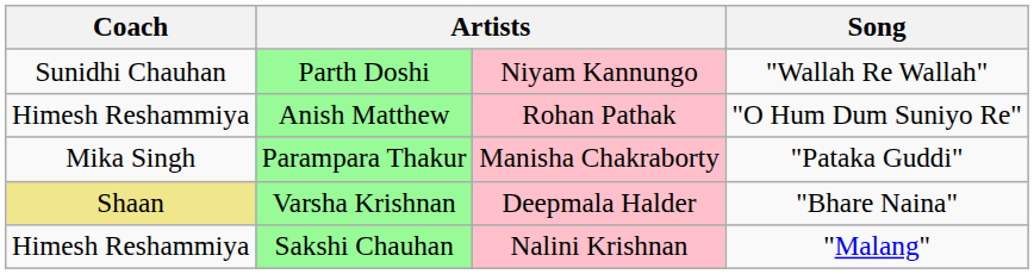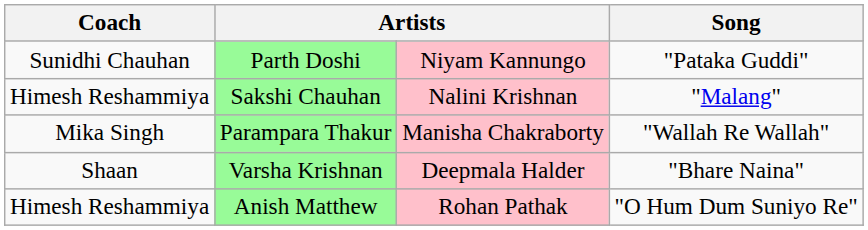 <table class="wikitable sortable" style="text-align: center; width: auto;">
 <tr>
 <th>Coach</th>
 <th colspan="2">Artists</th>
 <th>Song</th>
 </tr>
 <tr>
 <td>Sunidhi Chauhan</td>
 <td style="background:palegreen">Parth Doshi</td>
 <td style="background:pink">Niyam Kannungo</td>
+<td>"Pataka Guddi"</td>
+</tr>
+<tr>
+<td>Himesh Reshammiya</td>
+<td style="background:palegreen">Sakshi Chauhan</td>
+<td style="background:pink">Nalini Krishnan</td>
+<td>"<a href='#'>Malang</a>"</td>
+</tr>
+<tr>
+<td>Mika Singh</td>
+<td style="background:palegreen">Parampara Thakur</td>
+<td style="background:pink">Manisha Chakraborty</td>
 <td>"Wallah Re Wallah"</td>
+</tr>
+<tr>
+<td>Shaan</td>
+<td style="background:palegreen">Varsha Krishnan</td>
+<td style="background:pink">Deepmala Halder</td>
+<td>"Bhare Naina"</td>
 </tr>
 <tr>
 <td>Himesh Reshammiya</td>
 <td style="background:palegreen">Anish Matthew</td>
 <td style="background:pink">Rohan Pathak</td>
 <td>"O Hum Dum Suniyo Re"</td>
 </tr>
-<tr>
-<td>Mika Singh</td>
-<td style="background:palegreen">Parampara Thakur</td>
-<td style="background:pink">Manisha Chakraborty</td>
-<td>"Pataka Guddi"</td>
-</tr>
-<tr>
-<td style="background: khaki;">Shaan</td>
-<td style="background:palegreen">Varsha Krishnan</td>
-<td style="background:pink">Deepmala Halder</td>
-<td>"Bhare Naina"</td>
-</tr>
-<tr>
-<td>Himesh Reshammiya</td>
-<td style="background:palegreen">Sakshi Chauhan</td>
-<td style="background:pink">Nalini Krishnan</td>
-<td>"<a href='#'>Malang</a>"</td>
-</tr>
 </table>
